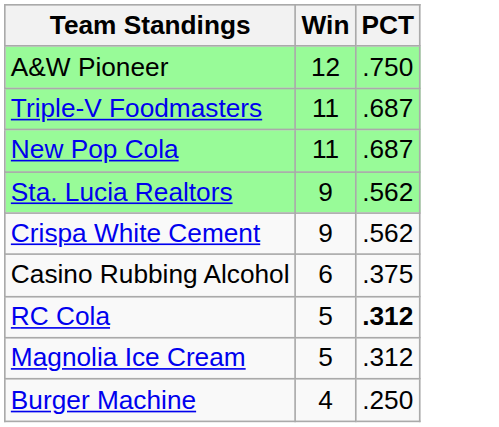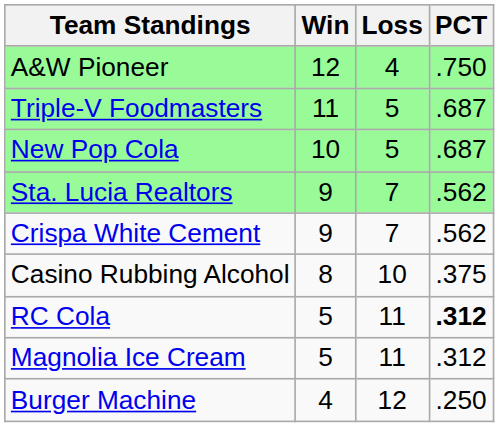 <table class="wikitable">
 <tr>
 <th>Team Standings</th>
 <th>Win</th>
+<th>Loss</th>
 <th>PCT</th>
 </tr>
 <tr align="center" bgcolor=#98fb98>
 <td align="left">A&W Pioneer</td>
 <td>12</td>
+<td>4</td>
 <td>.750</td>
 </tr>
 <tr align="center" bgcolor=#98fb98>
 <td align="left"><a href='#'>Triple-V Foodmasters</a></td>
 <td>11</td>
+<td>5</td>
 <td>.687</td>
 </tr>
 <tr align="center" bgcolor=#98fb98>
 <td align="left"><a href='#'>New Pop Cola</a></td>
-<td>11</td>
+<td>10</td>
+<td>5</td>
 <td>.687</td>
 </tr>
 <tr align="center" bgcolor=#98fb98>
 <td align="left"><a href='#'>Sta. Lucia Realtors</a></td>
 <td>9</td>
+<td>7</td>
 <td>.562</td>
 </tr>
 <tr align="center" bgcolor=>
 <td align="left"><a href='#'>Crispa White Cement</a></td>
 <td>9</td>
+<td>7</td>
 <td>.562</td>
 </tr>
 <tr align="center" bgcolor=>
 <td align="left">Casino Rubbing Alcohol</td>
-<td>6</td>
+<td>8</td>
+<td>10</td>
 <td>.375</td>
 </tr>
 <tr align="center" bgcolor=>
 <td align="left"><a href='#'>RC Cola</a></td>
 <td>5</td>
+<td>11</td>
 <td><strong>.312</strong></td>
 </tr>
 <tr align="center" bgcolor=>
 <td align="left"><a href='#'>Magnolia Ice Cream</a></td>
 <td>5</td>
+<td>11</td>
 <td>.312</td>
 </tr>
 <tr align="center" bgcolor=>
 <td align="left"><a href='#'>Burger Machine</a></td>
 <td>4</td>
+<td>12</td>
 <td>.250</td>
 </tr>
 </table>
